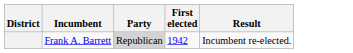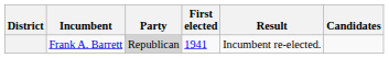 <table class=wikitable>
 <tr valign=bottom>
 <th>District</th>
 <th>Incumbent</th>
 <th>Party</th>
 <th>First<br>elected</th>
 <th>Result</th>
+<th>Candidates</th>
 </tr>
 <tr>
 <th></th>
 <td><a href='#'>Frank A. Barrett</a></td>
 <td style="background: lightgrey;">Republican</td>
-<td><a href='#'>1942</a></td>
+<td><a href='#'>1941</a></td>
 <td>Incumbent re-elected.</td>
+<td nowrap></td>
 </tr>
 </table>
